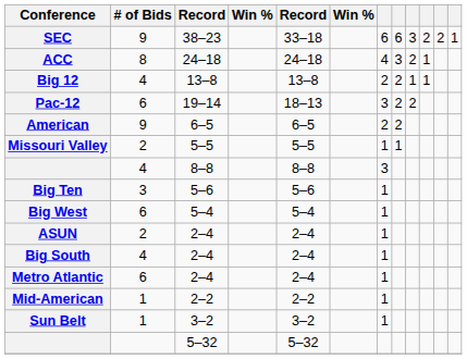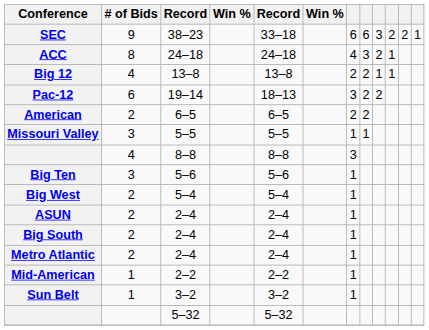 <table class="wikitable sortable plainrowheaders" style="text-align:center">
 <tr>
 <th scope="col">Conference</th>
 <th scope="col"># of Bids</th>
 <th scope="col">Record</th>
 <th scope="col">Win %</th>
 <th scope="col"> Record</th>
 <th scope="col"> Win %</th>
 <th scope="col"></th>
 <th scope="col"></th>
 <th scope="col"></th>
 <th scope="col"></th>
 <th scope="col"></th>
 <th scope="col"></th>
 </tr>
 <tr>
 <th scope="row"><a href='#'>SEC</a></th>
 <td>9</td>
 <td>38–23</td>
 <td></td>
 <td>33–18</td>
 <td></td>
 <td>6</td>
 <td>6</td>
 <td>3</td>
 <td>2</td>
 <td>2</td>
 <td>1</td>
 </tr>
 <tr>
 <th scope="row"><a href='#'>ACC</a></th>
 <td>8</td>
 <td>24–18</td>
 <td></td>
 <td>24–18</td>
 <td></td>
 <td>4</td>
 <td>3</td>
 <td>2</td>
 <td>1</td>
 <td></td>
 <td></td>
 </tr>
 <tr>
 <th scope="row"><a href='#'>Big 12</a></th>
 <td>4</td>
 <td>13–8</td>
 <td></td>
 <td>13–8</td>
 <td></td>
 <td>2</td>
 <td>2</td>
 <td>1</td>
 <td>1</td>
 <td></td>
 <td></td>
 </tr>
 <tr>
 <th scope="row"><a href='#'>Pac-12</a></th>
 <td>6</td>
 <td>19–14</td>
 <td></td>
 <td>18–13</td>
 <td></td>
 <td>3</td>
 <td>2</td>
 <td>2</td>
 <td></td>
 <td></td>
 <td></td>
 </tr>
 <tr>
 <th scope="row"><a href='#'>American</a></th>
-<td>9</td>
+<td>2</td>
 <td>6–5</td>
 <td></td>
 <td>6–5</td>
 <td></td>
 <td>2</td>
 <td>2</td>
 <td></td>
 <td></td>
 <td></td>
 <td></td>
 </tr>
 <tr>
 <th scope="row"><a href='#'>Missouri Valley</a></th>
-<td>2</td>
+<td>3</td>
 <td>5–5</td>
 <td></td>
 <td>5–5</td>
 <td></td>
 <td>1</td>
 <td>1</td>
 <td></td>
 <td></td>
 <td></td>
 <td></td>
 </tr>
 <tr>
 <th scope="row"></th>
 <td>4</td>
 <td>8–8</td>
 <td></td>
 <td>8–8</td>
 <td></td>
 <td>3</td>
 <td></td>
 <td></td>
 <td></td>
 <td></td>
 <td></td>
 </tr>
 <tr>
 <th scope="row"><a href='#'>Big Ten</a></th>
 <td>3</td>
 <td>5–6</td>
 <td></td>
 <td>5–6</td>
 <td></td>
 <td>1</td>
 <td></td>
 <td></td>
 <td></td>
 <td></td>
 <td></td>
 </tr>
 <tr>
 <th scope="row"><a href='#'>Big West</a></th>
-<td>6</td>
+<td>2</td>
 <td>5–4</td>
 <td></td>
 <td>5–4</td>
 <td></td>
 <td>1</td>
 <td></td>
 <td></td>
 <td></td>
 <td></td>
 <td></td>
 </tr>
 <tr>
 <th scope="row"><a href='#'>ASUN</a></th>
 <td>2</td>
 <td>2–4</td>
 <td></td>
 <td>2–4</td>
 <td></td>
 <td>1</td>
 <td></td>
 <td></td>
 <td></td>
 <td></td>
 <td></td>
 </tr>
 <tr>
 <th scope="row"><a href='#'>Big South</a></th>
-<td>4</td>
+<td>2</td>
 <td>2–4</td>
 <td></td>
 <td>2–4</td>
 <td></td>
 <td>1</td>
 <td></td>
 <td></td>
 <td></td>
 <td></td>
 <td></td>
 </tr>
 <tr>
 <th scope="row"><a href='#'>Metro Atlantic</a></th>
-<td>6</td>
+<td>2</td>
 <td>2–4</td>
 <td></td>
 <td>2–4</td>
 <td></td>
 <td>1</td>
 <td></td>
 <td></td>
 <td></td>
 <td></td>
 <td></td>
 </tr>
 <tr>
 <th scope="row"><a href='#'>Mid-American</a></th>
 <td>1</td>
 <td>2–2</td>
 <td></td>
 <td>2–2</td>
 <td></td>
 <td>1</td>
 <td></td>
 <td></td>
 <td></td>
 <td></td>
 <td></td>
 </tr>
 <tr>
 <th scope="row"><a href='#'>Sun Belt</a></th>
 <td>1</td>
 <td>3–2</td>
 <td></td>
 <td>3–2</td>
 <td></td>
 <td>1</td>
 <td></td>
 <td></td>
 <td></td>
 <td></td>
 <td></td>
 </tr>
 <tr>
 <th scope="row"></th>
 <td></td>
 <td>5–32</td>
 <td></td>
 <td>5–32</td>
 <td></td>
 <td></td>
 <td></td>
 <td></td>
 <td></td>
 <td></td>
 <td></td>
 </tr>
 <tr>
 </tr>
 </table>
